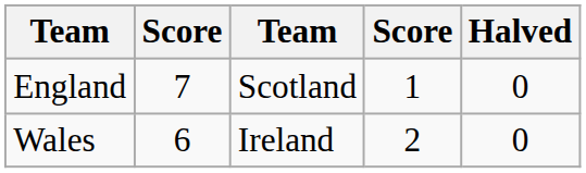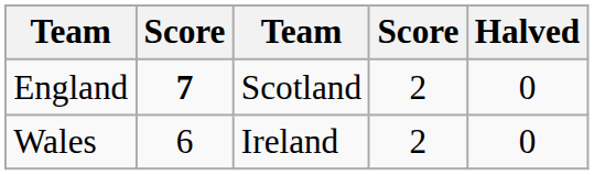 <table class="wikitable" style="text-align:center">
 <tr>
 <th>Team</th>
 <th>Score</th>
 <th>Team</th>
 <th>Score</th>
 <th>Halved</th>
 </tr>
 <tr>
 <td align=left> England</td>
-<td>7</td>
+<td><strong>7</strong></td>
 <td align=left> Scotland</td>
-<td>1</td>
+<td>2</td>
 <td>0</td>
 </tr>
 <tr>
 <td align=left> Wales</td>
 <td>6</td>
 <td align=left> Ireland</td>
 <td>2</td>
 <td>0</td>
 </tr>
 </table>
